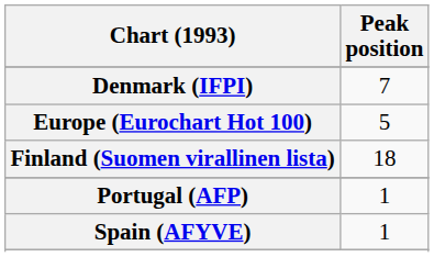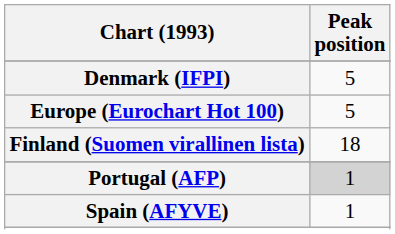 <table class="wikitable sortable plainrowheaders" style="text-align:center">
 <tr>
 <th>Chart (1993)</th>
 <th>Peak<br>position</th>
 </tr>
 <tr>
 </tr>
 <tr>
 </tr>
 <tr>
 </tr>
 <tr>
 <th scope="row">Denmark (<a href='#'>IFPI</a>)</th>
-<td>7</td>
+<td>5</td>
 </tr>
 <tr>
 <th scope="row">Europe (<a href='#'>Eurochart Hot 100</a>)</th>
 <td>5</td>
 </tr>
 <tr>
 <th scope="row">Finland (<a href='#'>Suomen virallinen lista</a>)</th>
 <td>18</td>
 </tr>
 <tr>
 </tr>
 <tr>
 </tr>
 <tr>
 </tr>
 <tr>
 </tr>
 <tr>
 </tr>
 <tr>
 <th scope="row">Portugal (<a href='#'>AFP</a>)</th>
-<td>1</td>
+<td style="background: lightgrey;">1</td>
 </tr>
 <tr>
 <th scope="row">Spain (<a href='#'>AFYVE</a>)</th>
 <td>1</td>
 </tr>
 <tr>
 </tr>
 <tr>
 </tr>
 </table>
